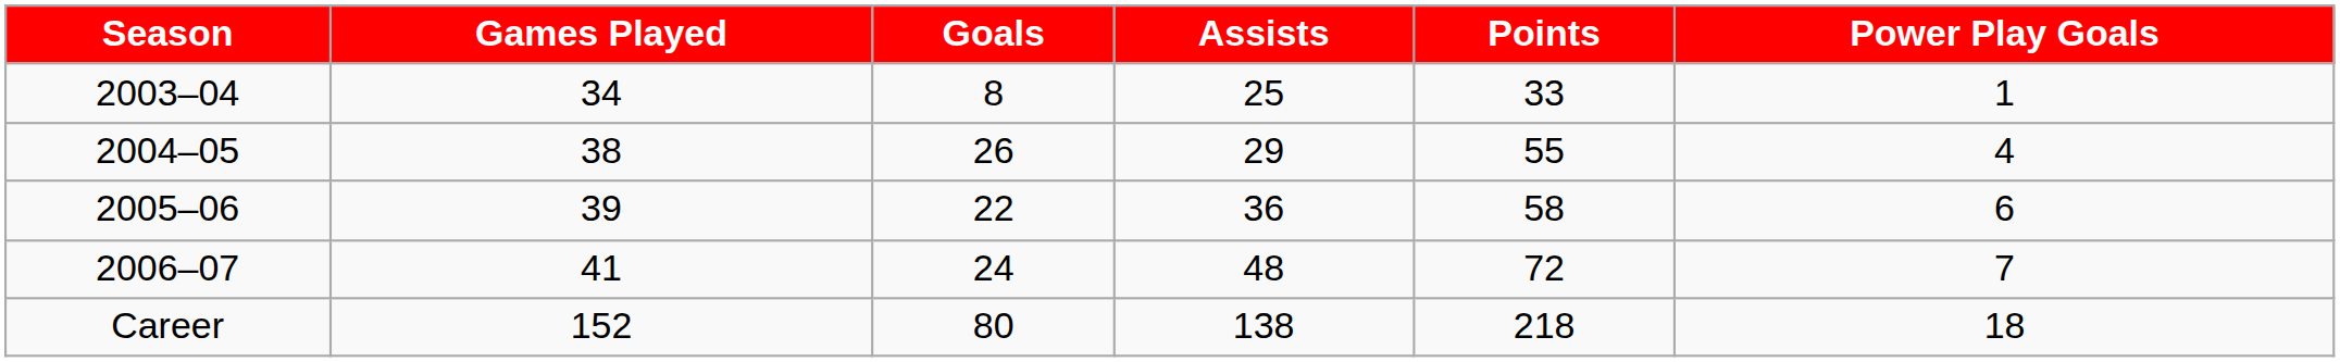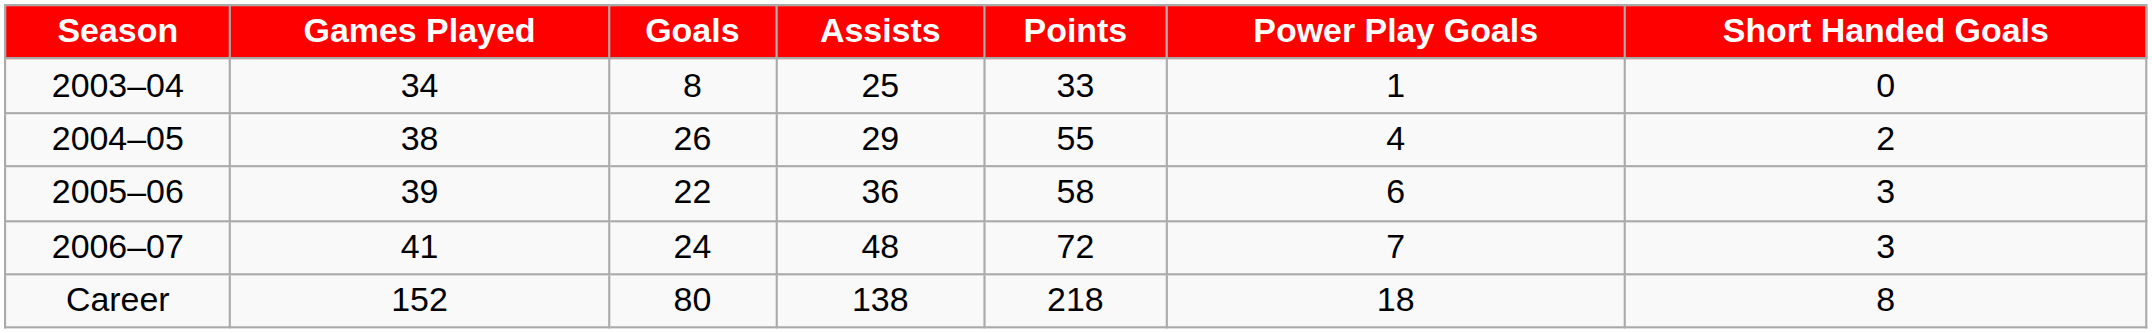 <table class="wikitable" width="80%">
 <tr align="center"  style="background:red;color:#FFFFFF;">
 <td><strong>Season</strong></td>
 <td><strong>Games Played</strong></td>
 <td><strong>Goals</strong></td>
 <td><strong>Assists</strong></td>
 <td><strong>Points</strong></td>
 <td><strong>Power Play Goals</strong></td>
+<td><strong>Short Handed Goals</strong></td>
 </tr>
 <tr align="center" bgcolor="">
 <td>2003–04</td>
 <td>34</td>
 <td>8</td>
 <td>25</td>
 <td>33</td>
 <td>1</td>
+<td>0</td>
 </tr>
 <tr align="center" bgcolor="">
 <td>2004–05</td>
 <td>38</td>
 <td>26</td>
 <td>29</td>
 <td>55</td>
 <td>4</td>
+<td>2</td>
 </tr>
 <tr align="center" bgcolor="">
 <td>2005–06</td>
 <td>39</td>
 <td>22</td>
 <td>36</td>
 <td>58</td>
 <td>6</td>
+<td>3</td>
 </tr>
 <tr align="center" bgcolor="">
 <td>2006–07</td>
 <td>41</td>
 <td>24</td>
 <td>48</td>
 <td>72</td>
 <td>7</td>
+<td>3</td>
 </tr>
 <tr align="center" bgcolor="">
 <td>Career</td>
 <td>152</td>
 <td>80</td>
 <td>138</td>
 <td>218</td>
 <td>18</td>
+<td>8</td>
 </tr>
 </table>
